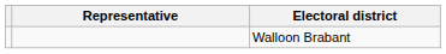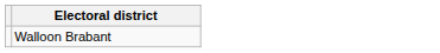 <table class="sortable wikitable" style="text-align:left; font-size:90%">
 <tr>
 <th></th>
-<th width="250">Representative</th>
 <th width="200">Electoral district</th>
 </tr>
 <tr>
 <td></td>
-<td align=left></td>
 <td>Walloon Brabant</td>
 </tr>
 </table>
